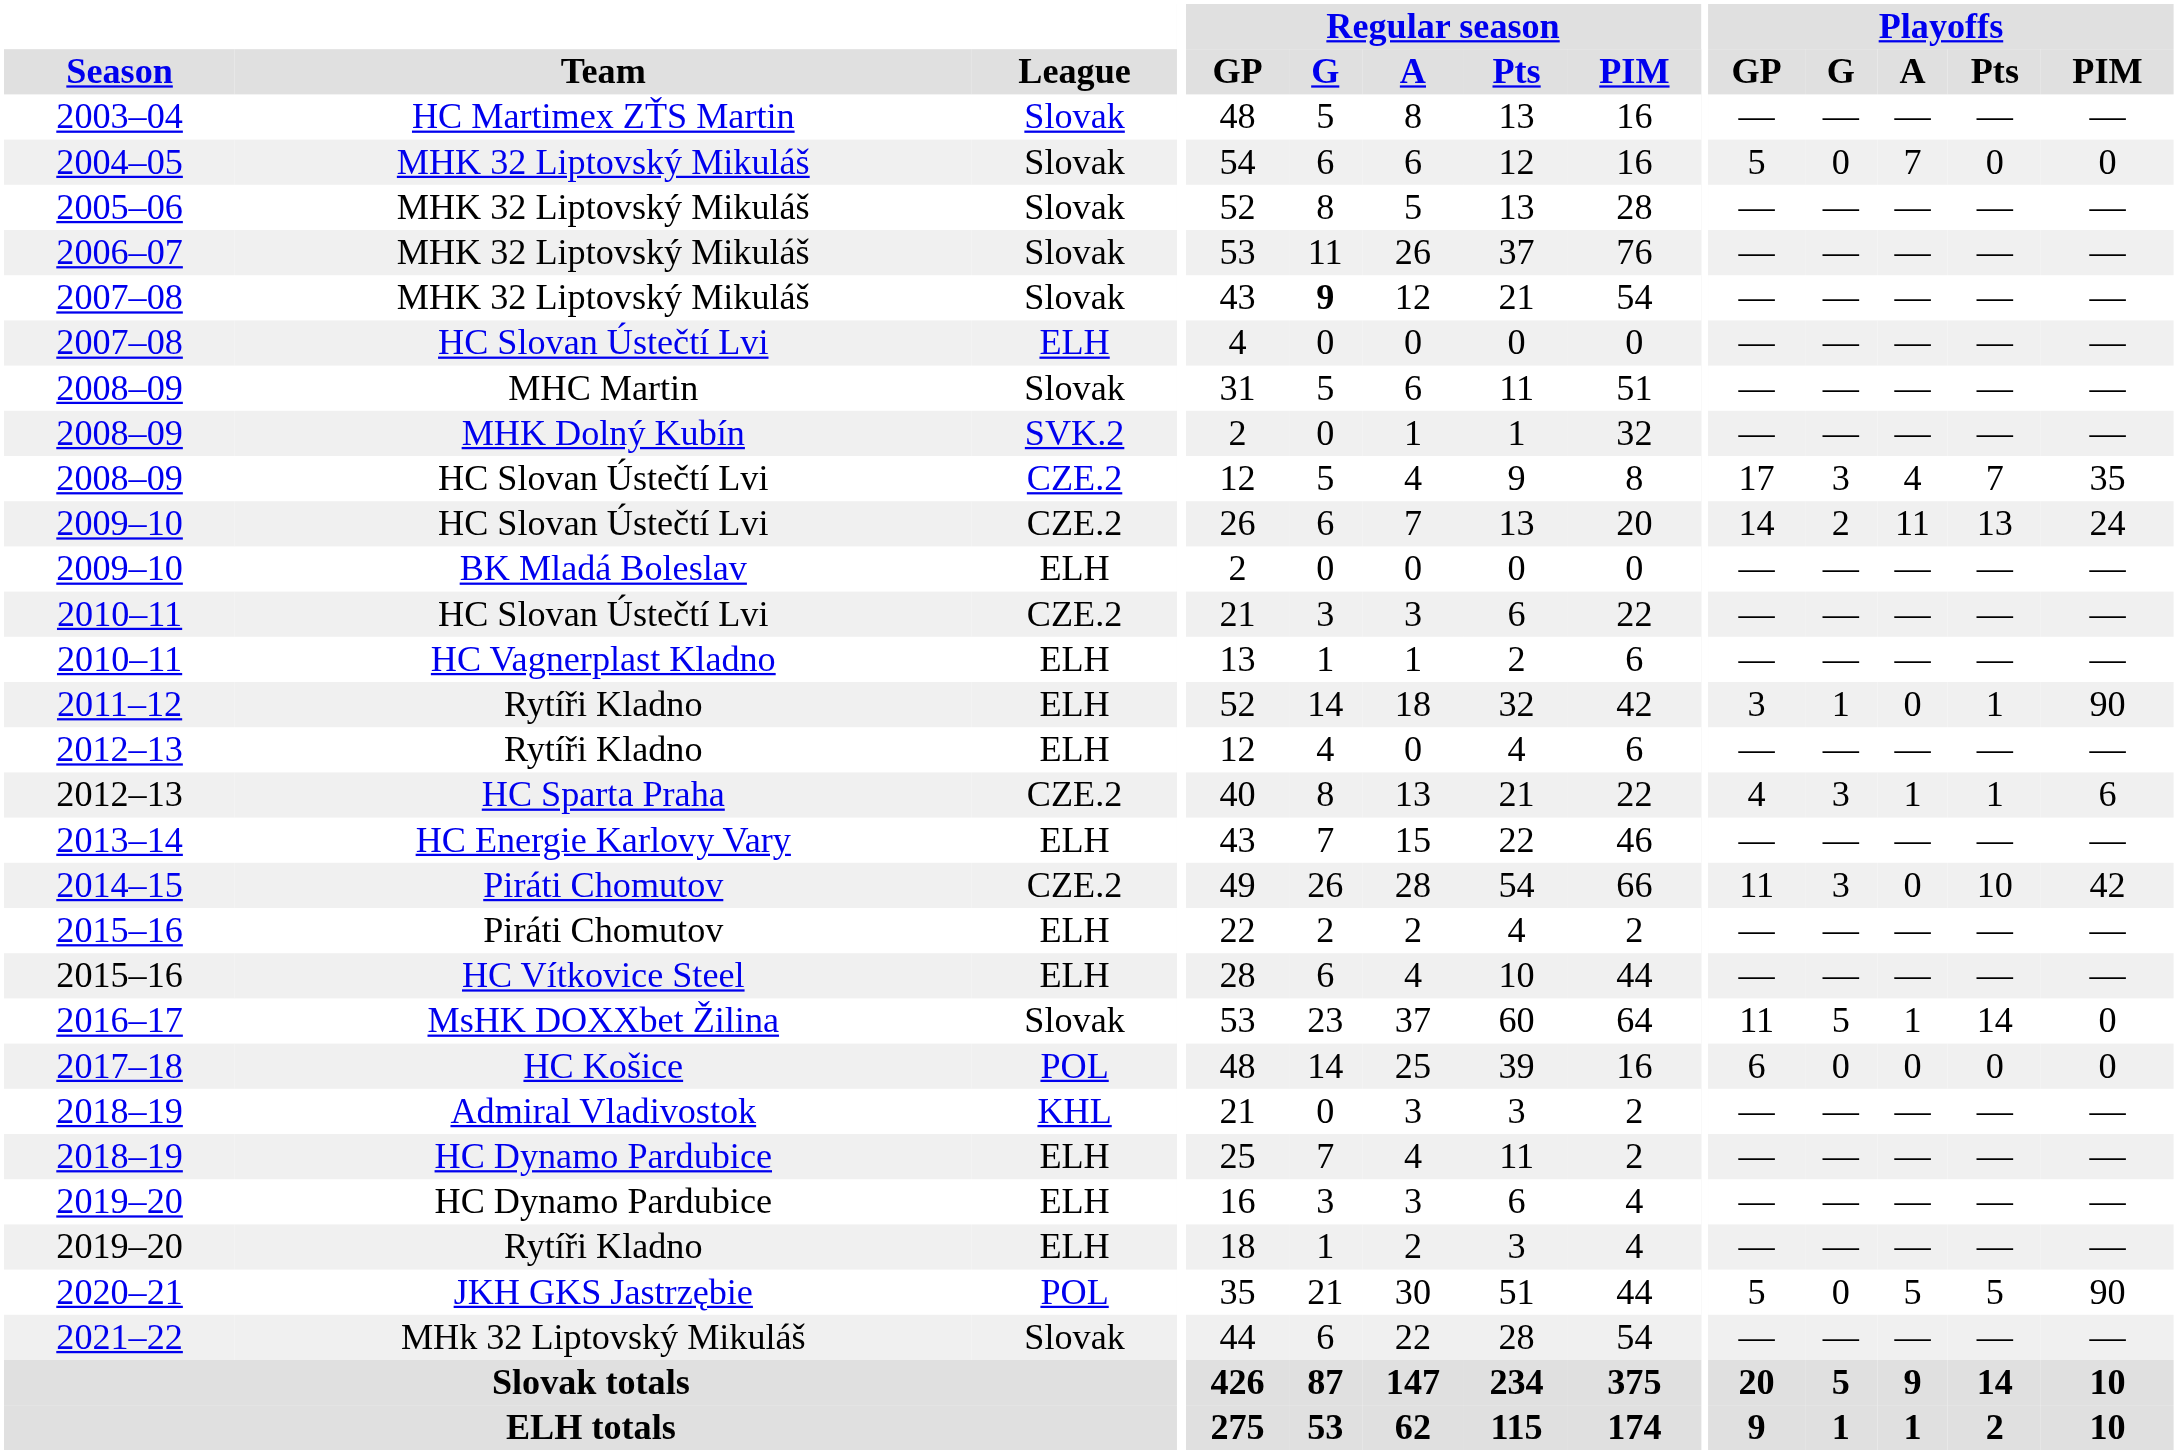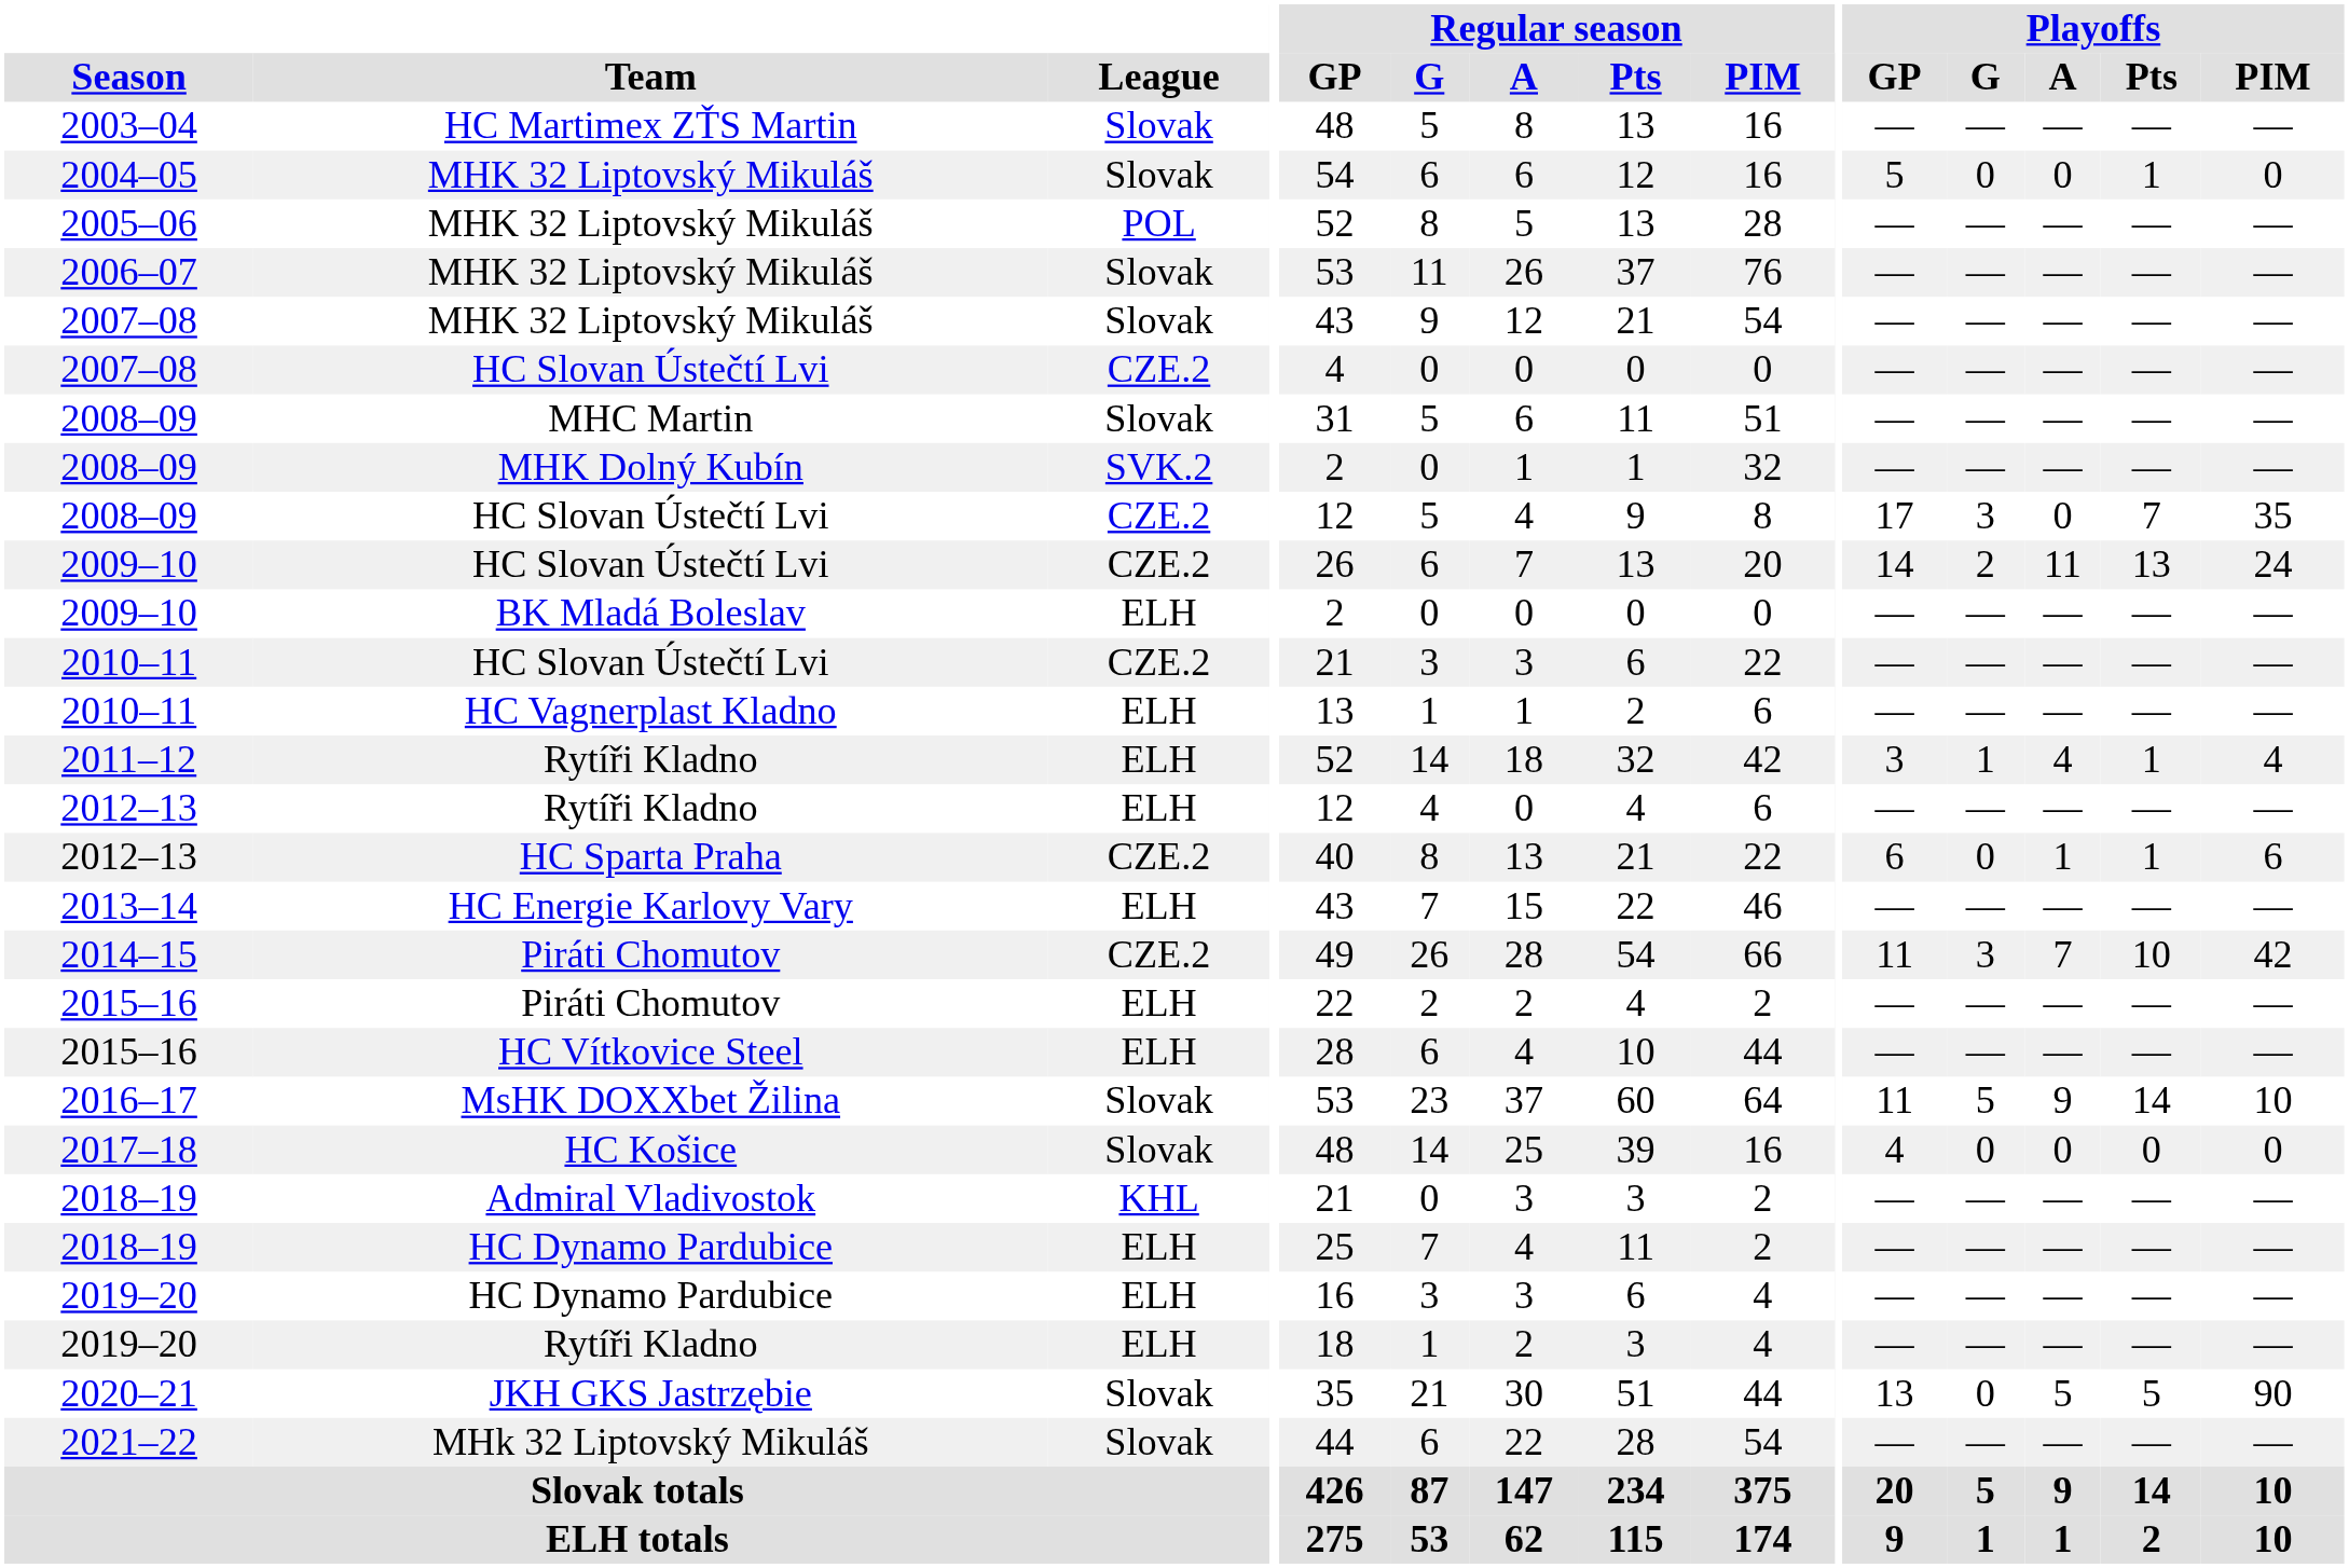 <table border="0" cellpadding="1" cellspacing="0" style="text-align:center; width:60em">
 <tr bgcolor="#e0e0e0">
 <th colspan="3" bgcolor="#ffffff"></th>
 <th rowspan="99" bgcolor="#ffffff"></th>
 <th colspan="5"><a href='#'>Regular season</a></th>
 <th rowspan="99" bgcolor="#ffffff"></th>
 <th colspan="5"><a href='#'>Playoffs</a></th>
 </tr>
 <tr bgcolor="#e0e0e0">
 <th><a href='#'>Season</a></th>
 <th>Team</th>
 <th>League</th>
 <th>GP</th>
 <th><a href='#'>G</a></th>
 <th><a href='#'>A</a></th>
 <th><a href='#'>Pts</a></th>
 <th><a href='#'>PIM</a></th>
 <th>GP</th>
 <th>G</th>
 <th>A</th>
 <th>Pts</th>
 <th>PIM</th>
 </tr>
 <tr>
 <td><a href='#'>2003–04</a></td>
 <td><a href='#'>HC Martimex ZŤS Martin</a></td>
 <td><a href='#'>Slovak</a></td>
 <td>48</td>
 <td>5</td>
 <td>8</td>
 <td>13</td>
 <td>16</td>
 <td>—</td>
 <td>—</td>
 <td>—</td>
 <td>—</td>
 <td>—</td>
 </tr>
 <tr bgcolor="#f0f0f0">
 <td><a href='#'>2004–05</a></td>
 <td><a href='#'>MHK 32 Liptovský Mikuláš</a></td>
 <td>Slovak</td>
 <td>54</td>
 <td>6</td>
 <td>6</td>
 <td>12</td>
 <td>16</td>
 <td>5</td>
 <td>0</td>
-<td>7</td>
 <td>0</td>
+<td>1</td>
 <td>0</td>
 </tr>
 <tr>
 <td><a href='#'>2005–06</a></td>
 <td>MHK 32 Liptovský Mikuláš</td>
-<td>Slovak</td>
+<td><a href='#'>POL</a></td>
 <td>52</td>
 <td>8</td>
 <td>5</td>
 <td>13</td>
 <td>28</td>
 <td>—</td>
 <td>—</td>
 <td>—</td>
 <td>—</td>
 <td>—</td>
 </tr>
 <tr bgcolor="#f0f0f0">
 <td><a href='#'>2006–07</a></td>
 <td>MHK 32 Liptovský Mikuláš</td>
 <td>Slovak</td>
 <td>53</td>
 <td>11</td>
 <td>26</td>
 <td>37</td>
 <td>76</td>
 <td>—</td>
 <td>—</td>
 <td>—</td>
 <td>—</td>
 <td>—</td>
 </tr>
 <tr>
 <td><a href='#'>2007–08</a></td>
 <td>MHK 32 Liptovský Mikuláš</td>
 <td>Slovak</td>
 <td>43</td>
-<td><strong>9</strong></td>
+<td>9</td>
 <td>12</td>
 <td>21</td>
 <td>54</td>
 <td>—</td>
 <td>—</td>
 <td>—</td>
 <td>—</td>
 <td>—</td>
 </tr>
 <tr bgcolor="#f0f0f0">
 <td><a href='#'>2007–08</a></td>
 <td><a href='#'>HC Slovan Ústečtí Lvi</a></td>
-<td><a href='#'>ELH</a></td>
+<td><a href='#'>CZE.2</a></td>
 <td>4</td>
 <td>0</td>
 <td>0</td>
 <td>0</td>
 <td>0</td>
 <td>—</td>
 <td>—</td>
 <td>—</td>
 <td>—</td>
 <td>—</td>
 </tr>
 <tr>
 <td><a href='#'>2008–09</a></td>
 <td>MHC Martin</td>
 <td>Slovak</td>
 <td>31</td>
 <td>5</td>
 <td>6</td>
 <td>11</td>
 <td>51</td>
 <td>—</td>
 <td>—</td>
 <td>—</td>
 <td>—</td>
 <td>—</td>
 </tr>
 <tr bgcolor="#f0f0f0">
 <td><a href='#'>2008–09</a></td>
 <td><a href='#'>MHK Dolný Kubín</a></td>
 <td><a href='#'>SVK.2</a></td>
 <td>2</td>
 <td>0</td>
 <td>1</td>
 <td>1</td>
 <td>32</td>
 <td>—</td>
 <td>—</td>
 <td>—</td>
 <td>—</td>
 <td>—</td>
 </tr>
 <tr>
 <td><a href='#'>2008–09</a></td>
 <td>HC Slovan Ústečtí Lvi</td>
 <td><a href='#'>CZE.2</a></td>
 <td>12</td>
 <td>5</td>
 <td>4</td>
 <td>9</td>
 <td>8</td>
 <td>17</td>
 <td>3</td>
-<td>4</td>
+<td>0</td>
 <td>7</td>
 <td>35</td>
 </tr>
 <tr bgcolor="#f0f0f0">
 <td><a href='#'>2009–10</a></td>
 <td>HC Slovan Ústečtí Lvi</td>
 <td>CZE.2</td>
 <td>26</td>
 <td>6</td>
 <td>7</td>
 <td>13</td>
 <td>20</td>
 <td>14</td>
 <td>2</td>
 <td>11</td>
 <td>13</td>
 <td>24</td>
 </tr>
 <tr>
 <td><a href='#'>2009–10</a></td>
 <td><a href='#'>BK Mladá Boleslav</a></td>
 <td>ELH</td>
 <td>2</td>
 <td>0</td>
 <td>0</td>
 <td>0</td>
 <td>0</td>
 <td>—</td>
 <td>—</td>
 <td>—</td>
 <td>—</td>
 <td>—</td>
 </tr>
 <tr bgcolor="#f0f0f0">
 <td><a href='#'>2010–11</a></td>
 <td>HC Slovan Ústečtí Lvi</td>
 <td>CZE.2</td>
 <td>21</td>
 <td>3</td>
 <td>3</td>
 <td>6</td>
 <td>22</td>
 <td>—</td>
 <td>—</td>
 <td>—</td>
 <td>—</td>
 <td>—</td>
 </tr>
 <tr>
 <td><a href='#'>2010–11</a></td>
 <td><a href='#'>HC Vagnerplast Kladno</a></td>
 <td>ELH</td>
 <td>13</td>
 <td>1</td>
 <td>1</td>
 <td>2</td>
 <td>6</td>
 <td>—</td>
 <td>—</td>
 <td>—</td>
 <td>—</td>
 <td>—</td>
 </tr>
 <tr bgcolor="#f0f0f0">
 <td><a href='#'>2011–12</a></td>
 <td>Rytíři Kladno</td>
 <td>ELH</td>
 <td>52</td>
 <td>14</td>
 <td>18</td>
 <td>32</td>
 <td>42</td>
 <td>3</td>
 <td>1</td>
-<td>0</td>
+<td>4</td>
 <td>1</td>
-<td>90</td>
+<td>4</td>
 </tr>
 <tr>
 <td><a href='#'>2012–13</a></td>
 <td>Rytíři Kladno</td>
 <td>ELH</td>
 <td>12</td>
 <td>4</td>
 <td>0</td>
 <td>4</td>
 <td>6</td>
 <td>—</td>
 <td>—</td>
 <td>—</td>
 <td>—</td>
 <td>—</td>
 </tr>
 <tr bgcolor="#f0f0f0">
 <td>2012–13</td>
 <td><a href='#'>HC Sparta Praha</a></td>
 <td>CZE.2</td>
 <td>40</td>
 <td>8</td>
 <td>13</td>
 <td>21</td>
 <td>22</td>
-<td>4</td>
-<td>3</td>
+<td>6</td>
+<td>0</td>
 <td>1</td>
 <td>1</td>
 <td>6</td>
 </tr>
 <tr>
 <td><a href='#'>2013–14</a></td>
 <td><a href='#'>HC Energie Karlovy Vary</a></td>
 <td>ELH</td>
 <td>43</td>
 <td>7</td>
 <td>15</td>
 <td>22</td>
 <td>46</td>
 <td>—</td>
 <td>—</td>
 <td>—</td>
 <td>—</td>
 <td>—</td>
 </tr>
 <tr bgcolor="#f0f0f0">
 <td><a href='#'>2014–15</a></td>
 <td><a href='#'>Piráti Chomutov</a></td>
 <td>CZE.2</td>
 <td>49</td>
 <td>26</td>
 <td>28</td>
 <td>54</td>
 <td>66</td>
 <td>11</td>
 <td>3</td>
-<td>0</td>
+<td>7</td>
 <td>10</td>
 <td>42</td>
 </tr>
 <tr>
 <td><a href='#'>2015–16</a></td>
 <td>Piráti Chomutov</td>
 <td>ELH</td>
 <td>22</td>
 <td>2</td>
 <td>2</td>
 <td>4</td>
 <td>2</td>
 <td>—</td>
 <td>—</td>
 <td>—</td>
 <td>—</td>
 <td>—</td>
 </tr>
 <tr bgcolor="#f0f0f0">
 <td>2015–16</td>
 <td><a href='#'>HC Vítkovice Steel</a></td>
 <td>ELH</td>
 <td>28</td>
 <td>6</td>
 <td>4</td>
 <td>10</td>
 <td>44</td>
 <td>—</td>
 <td>—</td>
 <td>—</td>
 <td>—</td>
 <td>—</td>
 </tr>
 <tr>
 <td><a href='#'>2016–17</a></td>
 <td><a href='#'>MsHK DOXXbet Žilina</a></td>
 <td>Slovak</td>
 <td>53</td>
 <td>23</td>
 <td>37</td>
 <td>60</td>
 <td>64</td>
 <td>11</td>
 <td>5</td>
-<td>1</td>
+<td>9</td>
 <td>14</td>
-<td>0</td>
+<td>10</td>
 </tr>
 <tr bgcolor="#f0f0f0">
 <td><a href='#'>2017–18</a></td>
 <td><a href='#'>HC Košice</a></td>
-<td><a href='#'>POL</a></td>
+<td>Slovak</td>
 <td>48</td>
 <td>14</td>
 <td>25</td>
 <td>39</td>
 <td>16</td>
-<td>6</td>
+<td>4</td>
 <td>0</td>
 <td>0</td>
 <td>0</td>
 <td>0</td>
 </tr>
 <tr>
 <td><a href='#'>2018–19</a></td>
 <td><a href='#'>Admiral Vladivostok</a></td>
 <td><a href='#'>KHL</a></td>
 <td>21</td>
 <td>0</td>
 <td>3</td>
 <td>3</td>
 <td>2</td>
 <td>—</td>
 <td>—</td>
 <td>—</td>
 <td>—</td>
 <td>—</td>
 </tr>
 <tr bgcolor="#f0f0f0">
 <td><a href='#'>2018–19</a></td>
 <td><a href='#'>HC Dynamo Pardubice</a></td>
 <td>ELH</td>
 <td>25</td>
 <td>7</td>
 <td>4</td>
 <td>11</td>
 <td>2</td>
 <td>—</td>
 <td>—</td>
 <td>—</td>
 <td>—</td>
 <td>—</td>
 </tr>
 <tr>
 <td><a href='#'>2019–20</a></td>
 <td>HC Dynamo Pardubice</td>
 <td>ELH</td>
 <td>16</td>
 <td>3</td>
 <td>3</td>
 <td>6</td>
 <td>4</td>
 <td>—</td>
 <td>—</td>
 <td>—</td>
 <td>—</td>
 <td>—</td>
 </tr>
 <tr bgcolor="#f0f0f0">
 <td>2019–20</td>
 <td>Rytíři Kladno</td>
 <td>ELH</td>
 <td>18</td>
 <td>1</td>
 <td>2</td>
 <td>3</td>
 <td>4</td>
 <td>—</td>
 <td>—</td>
 <td>—</td>
 <td>—</td>
 <td>—</td>
 </tr>
 <tr>
 <td><a href='#'>2020–21</a></td>
 <td><a href='#'>JKH GKS Jastrzębie</a></td>
-<td><a href='#'>POL</a></td>
+<td>Slovak</td>
 <td>35</td>
 <td>21</td>
 <td>30</td>
 <td>51</td>
 <td>44</td>
-<td>5</td>
+<td>13</td>
 <td>0</td>
 <td>5</td>
 <td>5</td>
 <td>90</td>
 </tr>
 <tr bgcolor="#f0f0f0">
 <td><a href='#'>2021–22</a></td>
 <td>MHk 32 Liptovský Mikuláš</td>
 <td>Slovak</td>
 <td>44</td>
 <td>6</td>
 <td>22</td>
 <td>28</td>
 <td>54</td>
 <td>—</td>
 <td>—</td>
 <td>—</td>
 <td>—</td>
 <td>—</td>
 </tr>
 <tr bgcolor="#e0e0e0">
 <th colspan="3">Slovak totals</th>
 <th>426</th>
 <th>87</th>
 <th>147</th>
 <th>234</th>
 <th>375</th>
 <th>20</th>
 <th>5</th>
 <th>9</th>
 <th>14</th>
 <th>10</th>
 </tr>
 <tr bgcolor="#e0e0e0">
 <th colspan="3">ELH totals</th>
 <th>275</th>
 <th>53</th>
 <th>62</th>
 <th>115</th>
 <th>174</th>
 <th>9</th>
 <th>1</th>
 <th>1</th>
 <th>2</th>
 <th>10</th>
 </tr>
 </table>
